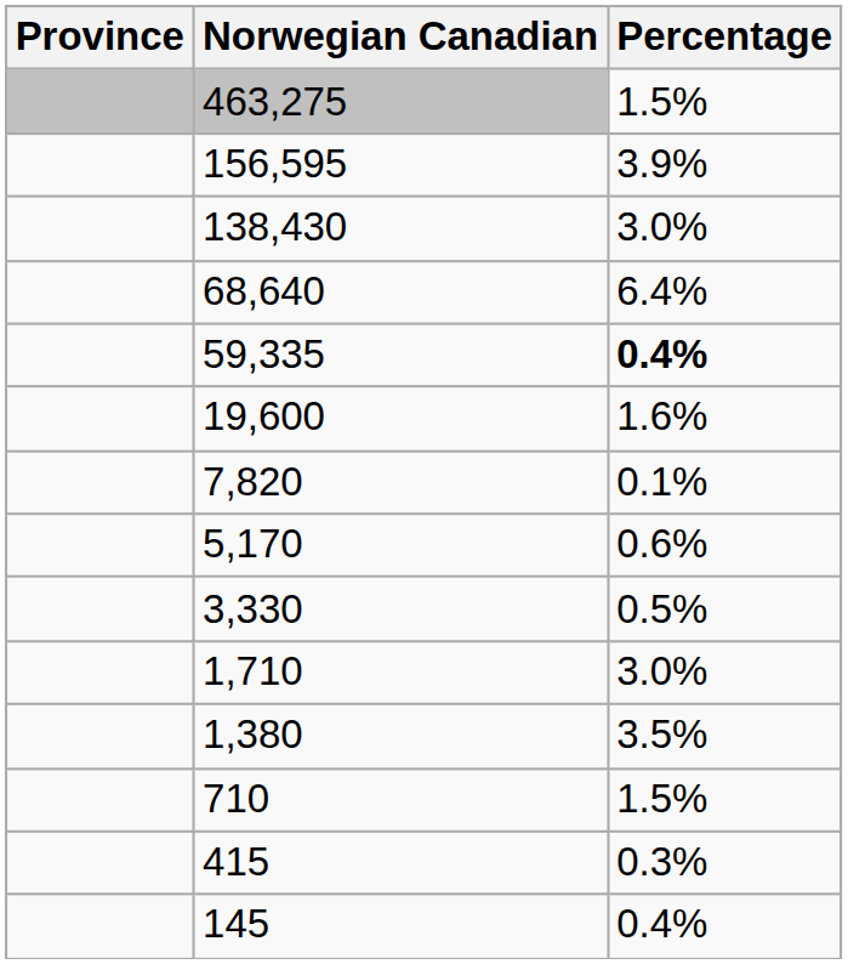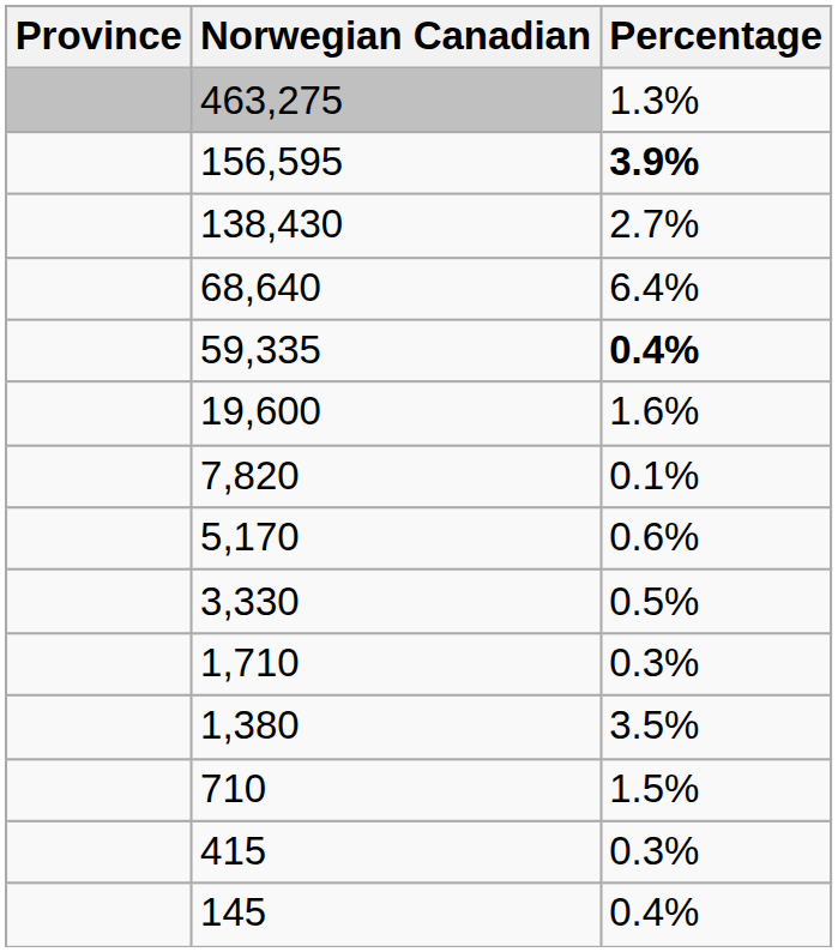 <table class="wikitable sortable">
 <tr>
 <th>Province</th>
 <th data-sort-type="number">Norwegian Canadian</th>
 <th>Percentage</th>
 </tr>
 <tr>
 <td style="background:silver"></td>
 <td style="background:silver">463,275</td>
-<td>1.5%</td>
+<td>1.3%</td>
 </tr>
 <tr>
 <td></td>
 <td>156,595</td>
-<td>3.9%</td>
+<td><strong>3.9%</strong></td>
 </tr>
 <tr>
 <td></td>
 <td>138,430</td>
-<td>3.0%</td>
+<td>2.7%</td>
 </tr>
 <tr>
 <td></td>
 <td>68,640</td>
 <td>6.4%</td>
 </tr>
 <tr>
 <td></td>
 <td>59,335</td>
 <td><strong>0.4%</strong></td>
 </tr>
 <tr>
 <td></td>
 <td>19,600</td>
 <td>1.6%</td>
 </tr>
 <tr>
 <td></td>
 <td>7,820</td>
 <td>0.1%</td>
 </tr>
 <tr>
 <td></td>
 <td>5,170</td>
 <td>0.6%</td>
 </tr>
 <tr>
 <td></td>
 <td>3,330</td>
 <td>0.5%</td>
 </tr>
 <tr>
 <td></td>
 <td>1,710</td>
-<td>3.0%</td>
+<td>0.3%</td>
 </tr>
 <tr>
 <td></td>
 <td>1,380</td>
 <td>3.5%</td>
 </tr>
 <tr>
 <td></td>
 <td>710</td>
 <td>1.5%</td>
 </tr>
 <tr>
 <td></td>
 <td>415</td>
 <td>0.3%</td>
 </tr>
 <tr>
 <td></td>
 <td>145</td>
 <td>0.4%</td>
 </tr>
 </table>
